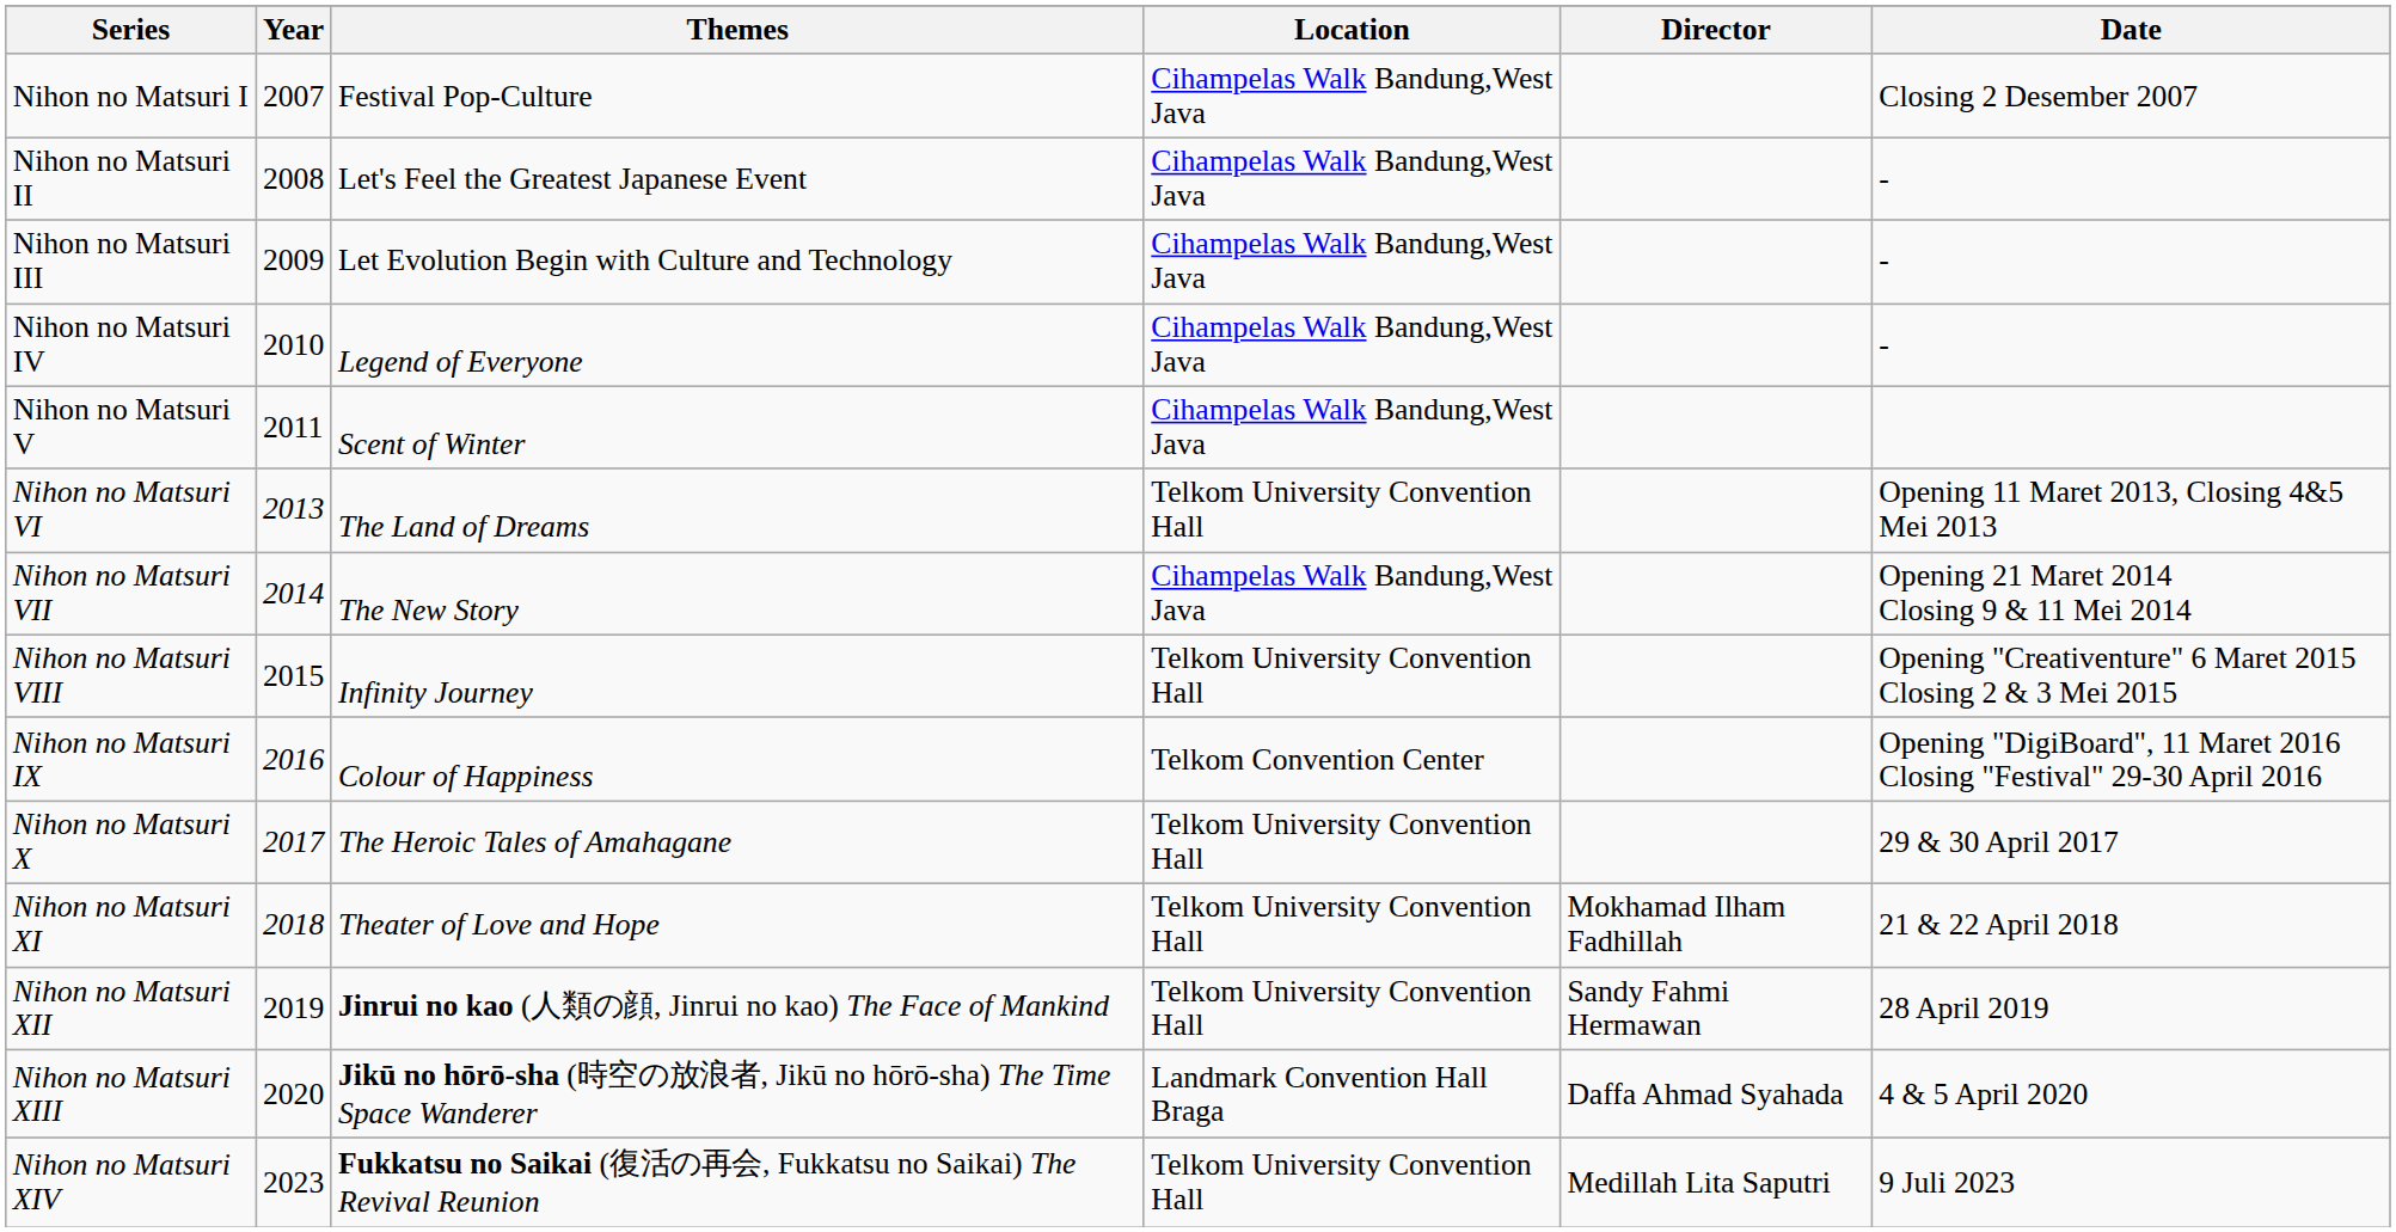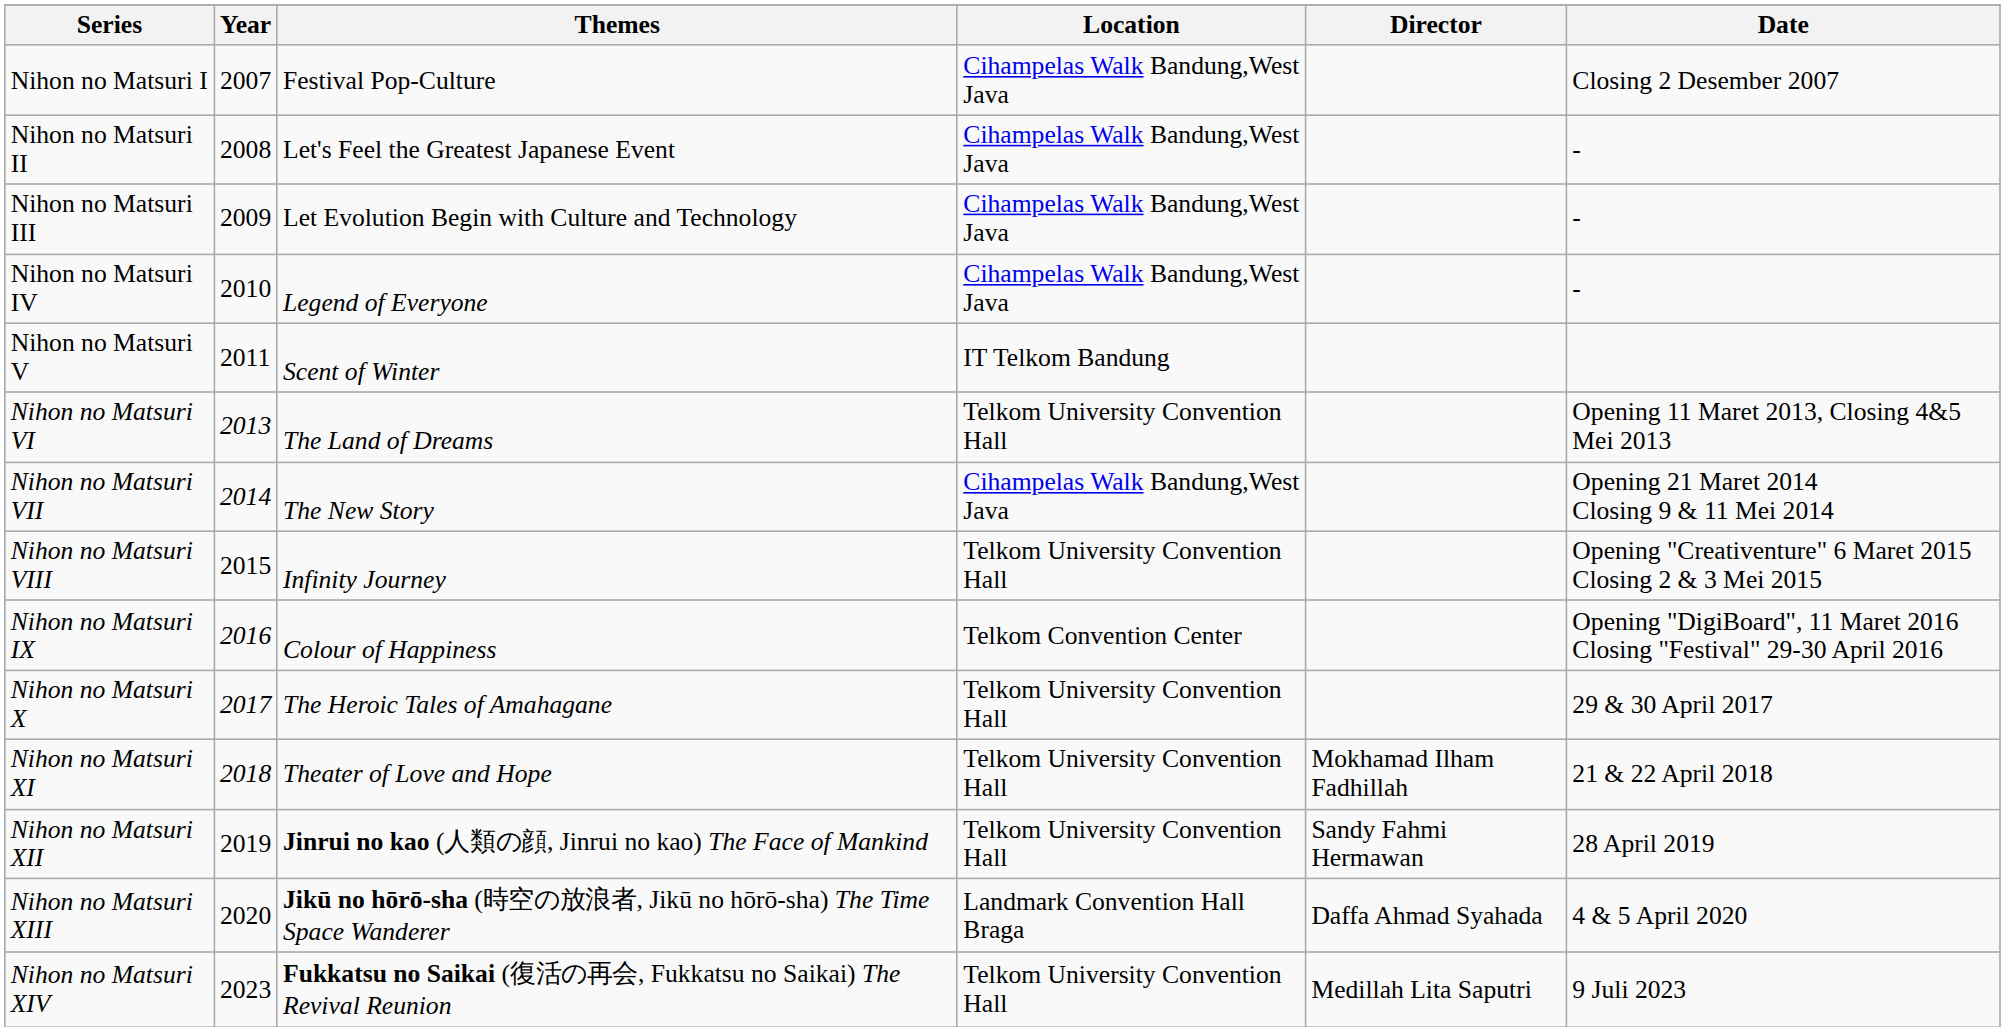 <table class="wikitable">
 <tr bgcolor="#CCCCCC">
 </tr>
 <tr>
 <th>Series</th>
 <th>Year</th>
 <th>Themes</th>
 <th>Location</th>
 <th>Director</th>
 <th>Date</th>
 </tr>
 <tr>
 <td>Nihon no Matsuri I</td>
 <td>2007</td>
 <td>Festival Pop-Culture</td>
 <td><a href='#'>Cihampelas Walk</a> Bandung,West Java</td>
 <td></td>
 <td>Closing 2 Desember 2007</td>
 </tr>
 <tr>
 <td>Nihon no Matsuri II</td>
 <td>2008</td>
 <td>Let's Feel the Greatest Japanese Event</td>
 <td><a href='#'>Cihampelas Walk</a> Bandung,West Java</td>
 <td></td>
 <td>-</td>
 </tr>
 <tr>
 <td>Nihon no Matsuri III</td>
 <td>2009</td>
 <td>Let Evolution Begin with Culture and Technology</td>
 <td><a href='#'>Cihampelas Walk</a> Bandung,West Java</td>
 <td></td>
 <td>-</td>
 </tr>
 <tr>
 <td>Nihon no Matsuri IV</td>
 <td>2010</td>
 <td> <br> <em>Legend of Everyone</em></td>
 <td><a href='#'>Cihampelas Walk</a> Bandung,West Java</td>
 <td></td>
 <td>-</td>
 </tr>
 <tr>
 <td>Nihon no Matsuri V</td>
 <td>2011</td>
 <td> <br> <em>Scent of Winter</em></td>
-<td><a href='#'>Cihampelas Walk</a> Bandung,West Java</td>
+<td>IT Telkom Bandung</td>
 <td></td>
 <td></td>
 </tr>
 <tr>
 <td><em>Nihon no Matsuri VI</em></td>
 <td><em>2013</em></td>
 <td> <br><em>The Land of Dreams</em></td>
 <td>Telkom University Convention Hall</td>
 <td></td>
 <td>Opening 11 Maret 2013, Closing 4&5 Mei 2013</td>
 </tr>
 <tr>
 <td><em>Nihon no Matsuri VII</em></td>
 <td><em>2014</em></td>
 <td> <br><em>The New Story</em></td>
 <td><a href='#'>Cihampelas Walk</a> Bandung,West Java</td>
 <td></td>
 <td>Opening 21 Maret 2014<br>Closing 9 & 11 Mei 2014</td>
 </tr>
 <tr>
 <td><em>Nihon no Matsuri VIII</em></td>
 <td>2015</td>
 <td> <br><em>Infinity Journey</em></td>
 <td>Telkom University Convention Hall</td>
 <td></td>
 <td>Opening "Creativenture" 6 Maret 2015<br>Closing 2 & 3 Mei 2015</td>
 </tr>
 <tr>
 <td><em>Nihon no Matsuri IX</em></td>
 <td><em>2016</em></td>
 <td> <br><em>Colour of Happiness</em></td>
 <td>Telkom Convention Center</td>
 <td></td>
 <td>Opening "DigiBoard", 11 Maret 2016<br>Closing "Festival" 29-30 April 2016</td>
 </tr>
 <tr>
 <td><em>Nihon no Matsuri X</em></td>
 <td><em>2017</em></td>
 <td><em>The Heroic Tales of Amahagane</em></td>
 <td>Telkom University Convention Hall</td>
 <td></td>
 <td>29 & 30 April 2017</td>
 </tr>
 <tr>
 <td><em>Nihon no Matsuri XI</em></td>
 <td><em>2018</em></td>
 <td> <em>Theater of Love and Hope</em></td>
 <td>Telkom University Convention Hall</td>
 <td>Mokhamad Ilham Fadhillah</td>
 <td>21 & 22 April 2018</td>
 </tr>
 <tr>
 <td><em>Nihon no Matsuri XII</em></td>
 <td>2019</td>
 <td><strong>Jinrui no kao</strong> (人類の顔, Jinrui no kao) <em>The Face of Mankind</em></td>
 <td>Telkom University Convention Hall</td>
 <td>Sandy Fahmi Hermawan</td>
 <td>28 April 2019</td>
 </tr>
 <tr>
 <td><em>Nihon no Matsuri XIII</em></td>
 <td>2020</td>
 <td><strong>Jikū no hōrō-sha</strong> (時空の放浪者, Jikū no hōrō-sha) <em>The Time Space Wanderer</em></td>
 <td>Landmark Convention Hall Braga</td>
 <td>Daffa Ahmad Syahada</td>
 <td>4 & 5 April 2020</td>
 </tr>
 <tr>
 <td><em>Nihon no Matsuri XIV</em></td>
 <td>2023</td>
 <td><strong>Fukkatsu no Saikai</strong> (復活の再会, Fukkatsu no Saikai) <em>The Revival Reunion</em></td>
 <td>Telkom University Convention Hall</td>
 <td>Medillah Lita Saputri</td>
 <td>9 Juli 2023</td>
 </tr>
 </table>
